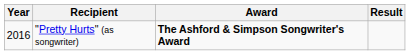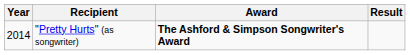 <table class="wikitable">
 <tr>
 <th>Year</th>
 <th>Recipient</th>
 <th>Award</th>
 <th>Result</th>
 </tr>
 <tr>
-<td>2016</td>
+<td>2014</td>
 <td>"<a href='#'>Pretty Hurts</a>" <small>(as songwriter)</small></td>
 <td><strong>The Ashford & Simpson Songwriter's Award</strong></td>
 <td></td>
 </tr>
 </table>
